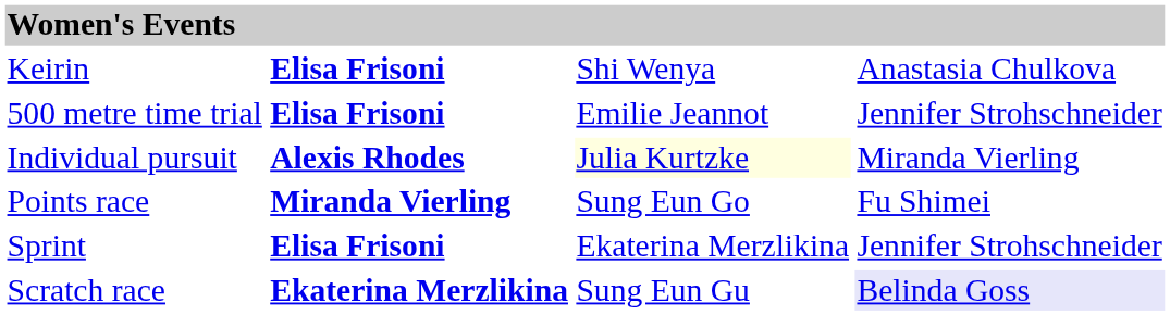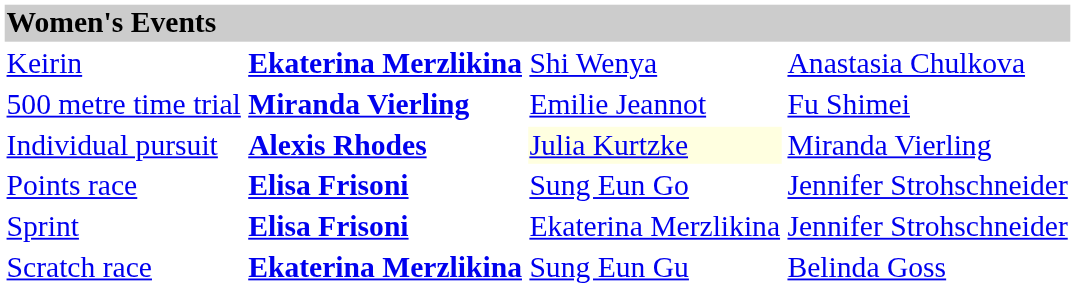 <table>
 <tr bgcolor="#cccccc">
 <td colspan=7><strong>Women's Events</strong></td>
 </tr>
 <tr>
 <td><a href='#'>Keirin</a> <br></td>
-<td><strong><a href='#'>Elisa Frisoni</a><br><small>  </small></strong></td>
+<td><strong><a href='#'>Ekaterina Merzlikina</a> <br><small>  </small></strong></td>
 <td><a href='#'>Shi Wenya</a><br><small>  </small></td>
 <td><a href='#'>Anastasia Chulkova</a><br><small>  </small></td>
 </tr>
 <tr>
 <td><a href='#'>500 metre time trial</a> <br></td>
-<td><strong><a href='#'>Elisa Frisoni</a><br><small>  </small></strong></td>
+<td><strong><a href='#'>Miranda Vierling</a><br><small>  </small></strong></td>
 <td><a href='#'>Emilie Jeannot</a><br><small>  </small></td>
-<td><a href='#'>Jennifer Strohschneider</a><br><small>  </small></td>
+<td><a href='#'>Fu Shimei</a> <br><small>  </small></td>
 </tr>
 <tr>
 <td><a href='#'>Individual pursuit</a> <br></td>
 <td><strong><a href='#'>Alexis Rhodes</a><br><small>  </small></strong></td>
 <td style="background: lightyellow;"><a href='#'>Julia Kurtzke</a><br><small>  </small></td>
 <td><a href='#'>Miranda Vierling</a> <br><small>  </small></td>
 </tr>
 <tr>
 <td><a href='#'>Points race</a> <br></td>
-<td><strong><a href='#'>Miranda Vierling</a><br><small>  </small></strong></td>
+<td><strong><a href='#'>Elisa Frisoni</a><br><small>  </small></strong></td>
 <td><a href='#'>Sung Eun Go</a> <br><small>  </small></td>
-<td><a href='#'>Fu Shimei</a> <br><small>  </small></td>
+<td><a href='#'>Jennifer Strohschneider</a><br><small>  </small></td>
 </tr>
 <tr>
 <td><a href='#'>Sprint</a> <br></td>
 <td><strong><a href='#'>Elisa Frisoni</a><br><small>  </small></strong></td>
 <td><a href='#'>Ekaterina Merzlikina</a><br><small>  </small></td>
 <td><a href='#'>Jennifer Strohschneider</a><br><small>  </small></td>
 </tr>
 <tr>
 <td><a href='#'>Scratch race</a> <br></td>
 <td><strong><a href='#'>Ekaterina Merzlikina</a> <br><small>  </small></strong></td>
 <td><a href='#'>Sung Eun Gu</a><br><small>  </small></td>
-<td style="background: lavender;"><a href='#'>Belinda Goss</a><br><small>  </small></td>
+<td><a href='#'>Belinda Goss</a><br><small>  </small></td>
 </tr>
 </table>
